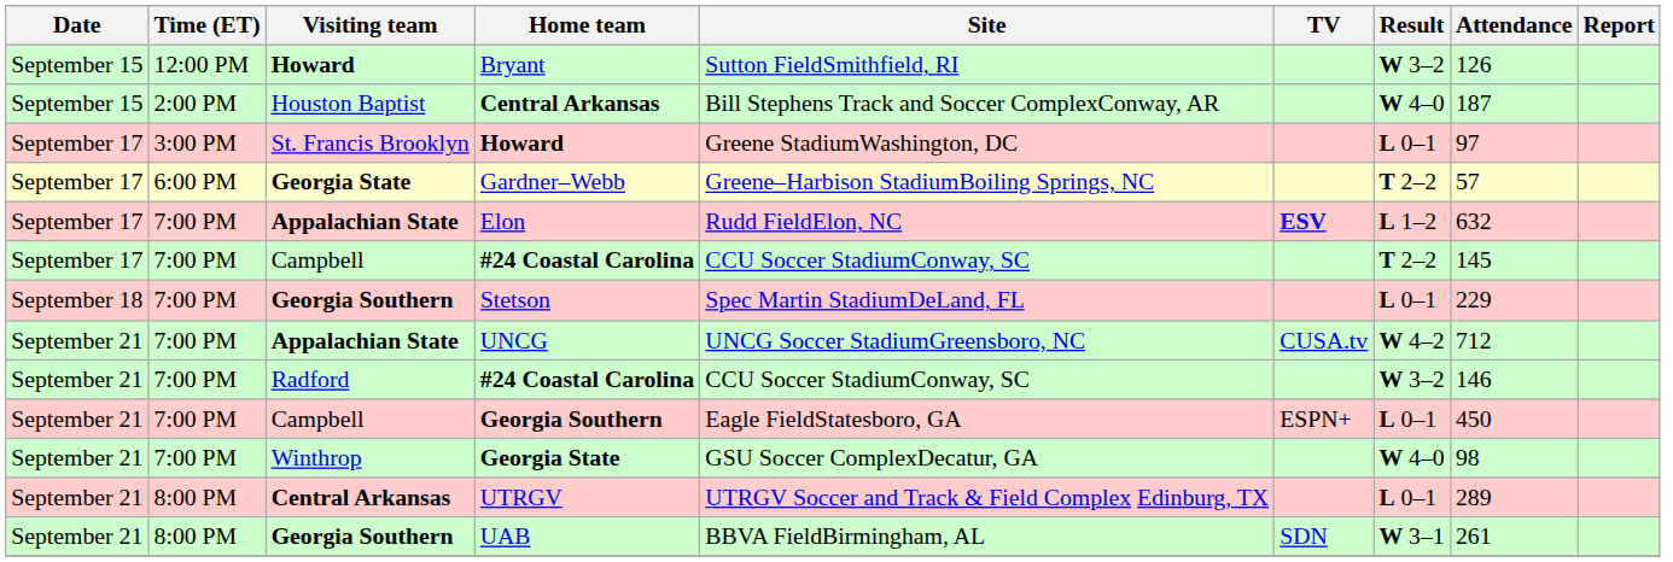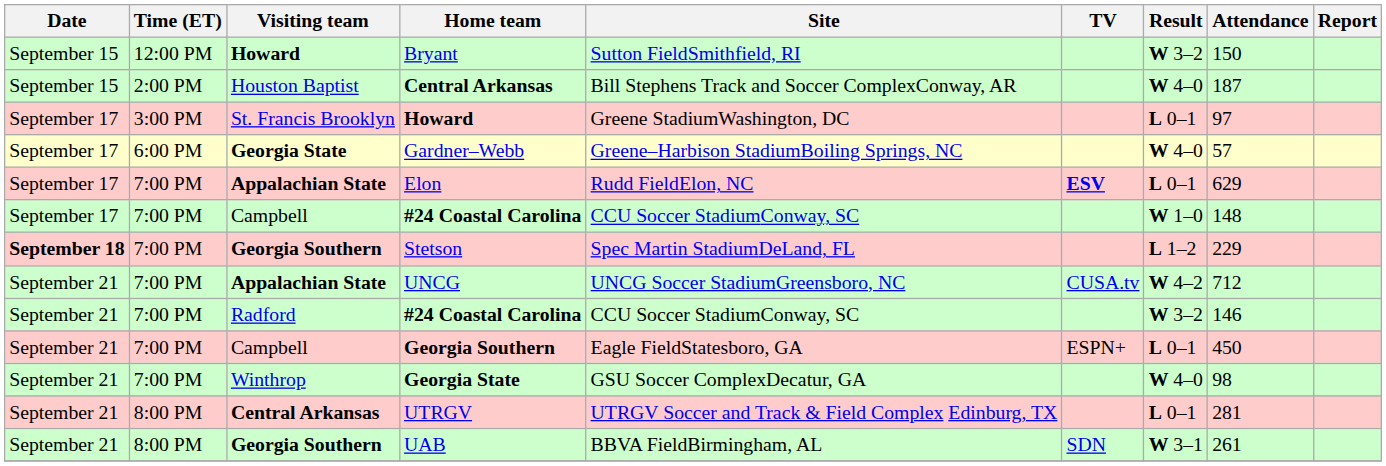 <table class="wikitable" style="font-size:95%;">
 <tr>
 <th>Date</th>
 <th>Time (ET)</th>
 <th>Visiting team</th>
 <th>Home team</th>
 <th>Site</th>
 <th>TV</th>
 <th>Result</th>
 <th>Attendance</th>
 <th>Report</th>
 </tr>
 <tr bgcolor="#cfc">
 <td>September 15</td>
 <td>12:00 PM</td>
 <td><strong>Howard</strong></td>
 <td><a href='#'>Bryant</a></td>
 <td><a href='#'>Sutton Field</a><a href='#'>Smithfield, RI</a></td>
 <td></td>
 <td><strong>W</strong> 3–2</td>
-<td>126</td>
+<td>150</td>
 <td></td>
 </tr>
 <tr bgcolor="#cfc">
 <td>September 15</td>
 <td>2:00 PM</td>
 <td><a href='#'>Houston Baptist</a></td>
 <td><strong>Central Arkansas</strong></td>
 <td>Bill Stephens Track and Soccer ComplexConway, AR</td>
 <td></td>
 <td><strong>W</strong> 4–0</td>
 <td>187</td>
 <td></td>
 </tr>
 <tr bgcolor="#fcc">
 <td>September 17</td>
 <td>3:00 PM</td>
 <td><a href='#'>St. Francis Brooklyn</a></td>
 <td><strong>Howard</strong></td>
 <td>Greene StadiumWashington, DC</td>
 <td></td>
 <td><strong>L</strong> 0–1</td>
 <td>97</td>
 <td></td>
 </tr>
 <tr style="background:#ffc;">
 <td>September 17</td>
 <td>6:00 PM</td>
 <td><strong>Georgia State</strong></td>
 <td><a href='#'>Gardner–Webb</a></td>
 <td><a href='#'>Greene–Harbison Stadium</a><a href='#'>Boiling Springs, NC</a></td>
 <td></td>
-<td><strong>T</strong> 2–2 </td>
+<td><strong>W</strong> 4–0</td>
 <td>57</td>
 <td></td>
 </tr>
 <tr bgcolor="#fcc">
 <td>September 17</td>
 <td>7:00 PM</td>
 <td><strong>Appalachian State</strong></td>
 <td><a href='#'>Elon</a></td>
 <td><a href='#'>Rudd Field</a><a href='#'>Elon, NC</a></td>
 <td><strong><a href='#'>ESV</a></strong></td>
-<td><strong>L</strong> 1–2</td>
-<td>632</td>
+<td><strong>L</strong> 0–1</td>
+<td>629</td>
 <td></td>
 </tr>
 <tr bgcolor="#cfc">
 <td>September 17</td>
 <td>7:00 PM</td>
 <td>Campbell</td>
 <td><strong>#24 Coastal Carolina</strong></td>
 <td><a href='#'>CCU Soccer Stadium</a><a href='#'>Conway, SC</a></td>
 <td></td>
-<td><strong>T</strong> 2–2 </td>
-<td>145</td>
+<td><strong>W</strong> 1–0</td>
+<td>148</td>
 <td></td>
 </tr>
 <tr bgcolor="#fcc">
-<td>September 18</td>
+<td><strong>September 18</strong></td>
 <td>7:00 PM</td>
 <td><strong>Georgia Southern</strong></td>
 <td><a href='#'>Stetson</a></td>
 <td><a href='#'>Spec Martin Stadium</a><a href='#'>DeLand, FL</a></td>
 <td></td>
-<td><strong>L</strong> 0–1</td>
+<td><strong>L</strong> 1–2</td>
 <td>229</td>
 <td></td>
 </tr>
 <tr bgcolor="#cfc">
 <td>September 21</td>
 <td>7:00 PM</td>
 <td><strong>Appalachian State</strong></td>
 <td><a href='#'>UNCG</a></td>
 <td><a href='#'>UNCG Soccer Stadium</a><a href='#'>Greensboro, NC</a></td>
 <td><a href='#'>CUSA.tv</a></td>
 <td><strong>W</strong> 4–2</td>
 <td>712</td>
 <td></td>
 </tr>
 <tr bgcolor="#cfc">
 <td>September 21</td>
 <td>7:00 PM</td>
 <td><a href='#'>Radford</a></td>
 <td><strong>#24 Coastal Carolina</strong></td>
 <td>CCU Soccer StadiumConway, SC</td>
 <td></td>
 <td><strong>W</strong> 3–2</td>
 <td>146</td>
 <td></td>
 </tr>
 <tr bgcolor="#fcc">
 <td>September 21</td>
 <td>7:00 PM</td>
 <td>Campbell</td>
 <td><strong>Georgia Southern</strong></td>
 <td>Eagle FieldStatesboro, GA</td>
 <td>ESPN+</td>
 <td><strong>L</strong> 0–1</td>
 <td>450</td>
 <td></td>
 </tr>
 <tr bgcolor="#cfc">
 <td>September 21</td>
 <td>7:00 PM</td>
 <td><a href='#'>Winthrop</a></td>
 <td><strong>Georgia State</strong></td>
 <td>GSU Soccer ComplexDecatur, GA</td>
 <td></td>
 <td><strong>W</strong> 4–0</td>
 <td>98</td>
 <td></td>
 </tr>
 <tr bgcolor="#fcc">
 <td>September 21</td>
 <td>8:00 PM</td>
 <td><strong>Central Arkansas</strong></td>
 <td><a href='#'>UTRGV</a></td>
 <td><a href='#'>UTRGV Soccer and Track & Field Complex</a> <a href='#'>Edinburg, TX</a></td>
 <td></td>
 <td><strong>L</strong> 0–1</td>
-<td>289</td>
+<td>281</td>
 <td></td>
 </tr>
 <tr bgcolor="#cfc">
 <td>September 21</td>
 <td>8:00 PM</td>
 <td><strong>Georgia Southern</strong></td>
 <td><a href='#'>UAB</a></td>
 <td>BBVA FieldBirmingham, AL</td>
 <td><a href='#'>SDN</a></td>
 <td><strong>W</strong> 3–1</td>
 <td>261</td>
 <td></td>
 </tr>
 <tr>
 </tr>
 </table>
